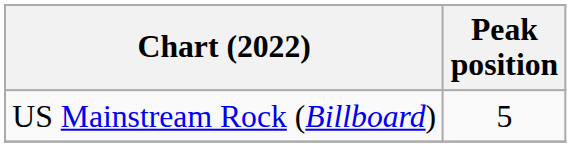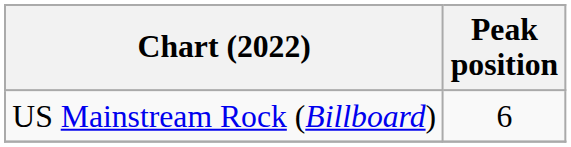 <table class="wikitable sortable">
 <tr>
 <th>Chart (2022)</th>
 <th>Peak<br>position</th>
 </tr>
 <tr>
 <td>US <a href='#'>Mainstream Rock</a> (<em><a href='#'>Billboard</a></em>)</td>
-<td style="text-align:center;">5</td>
+<td style="text-align:center;">6</td>
 </tr>
 <tr>
 </tr>
 </table>
